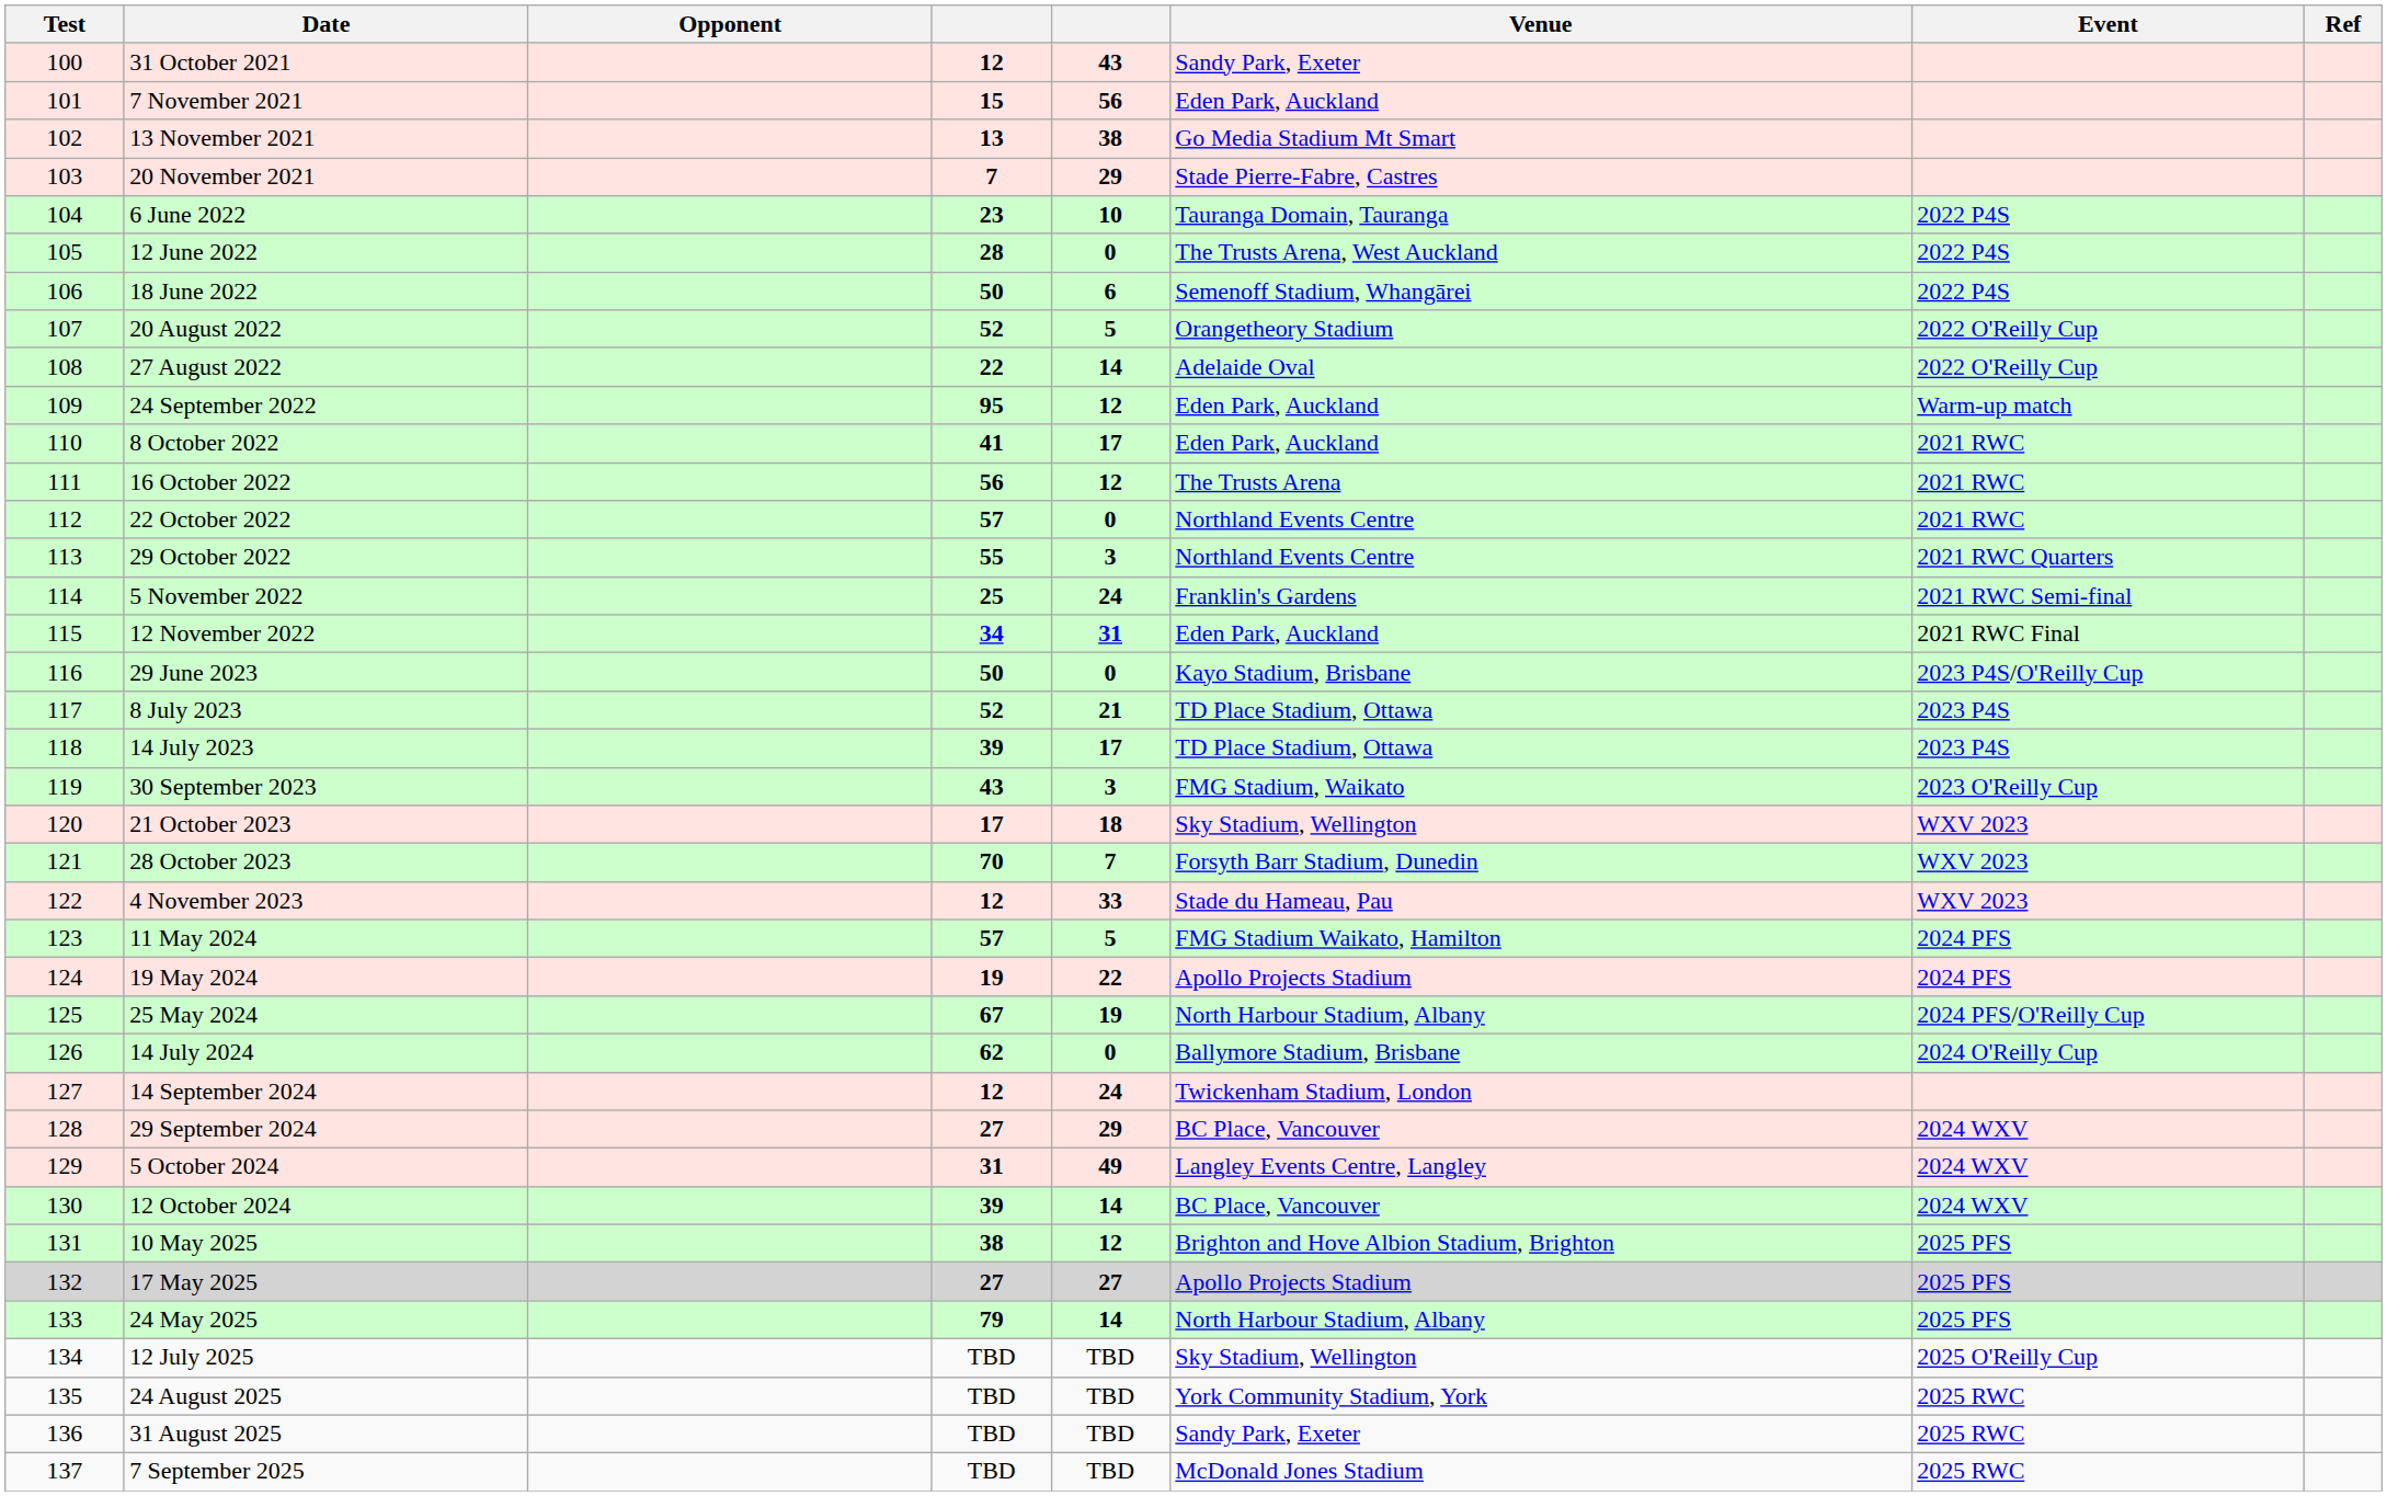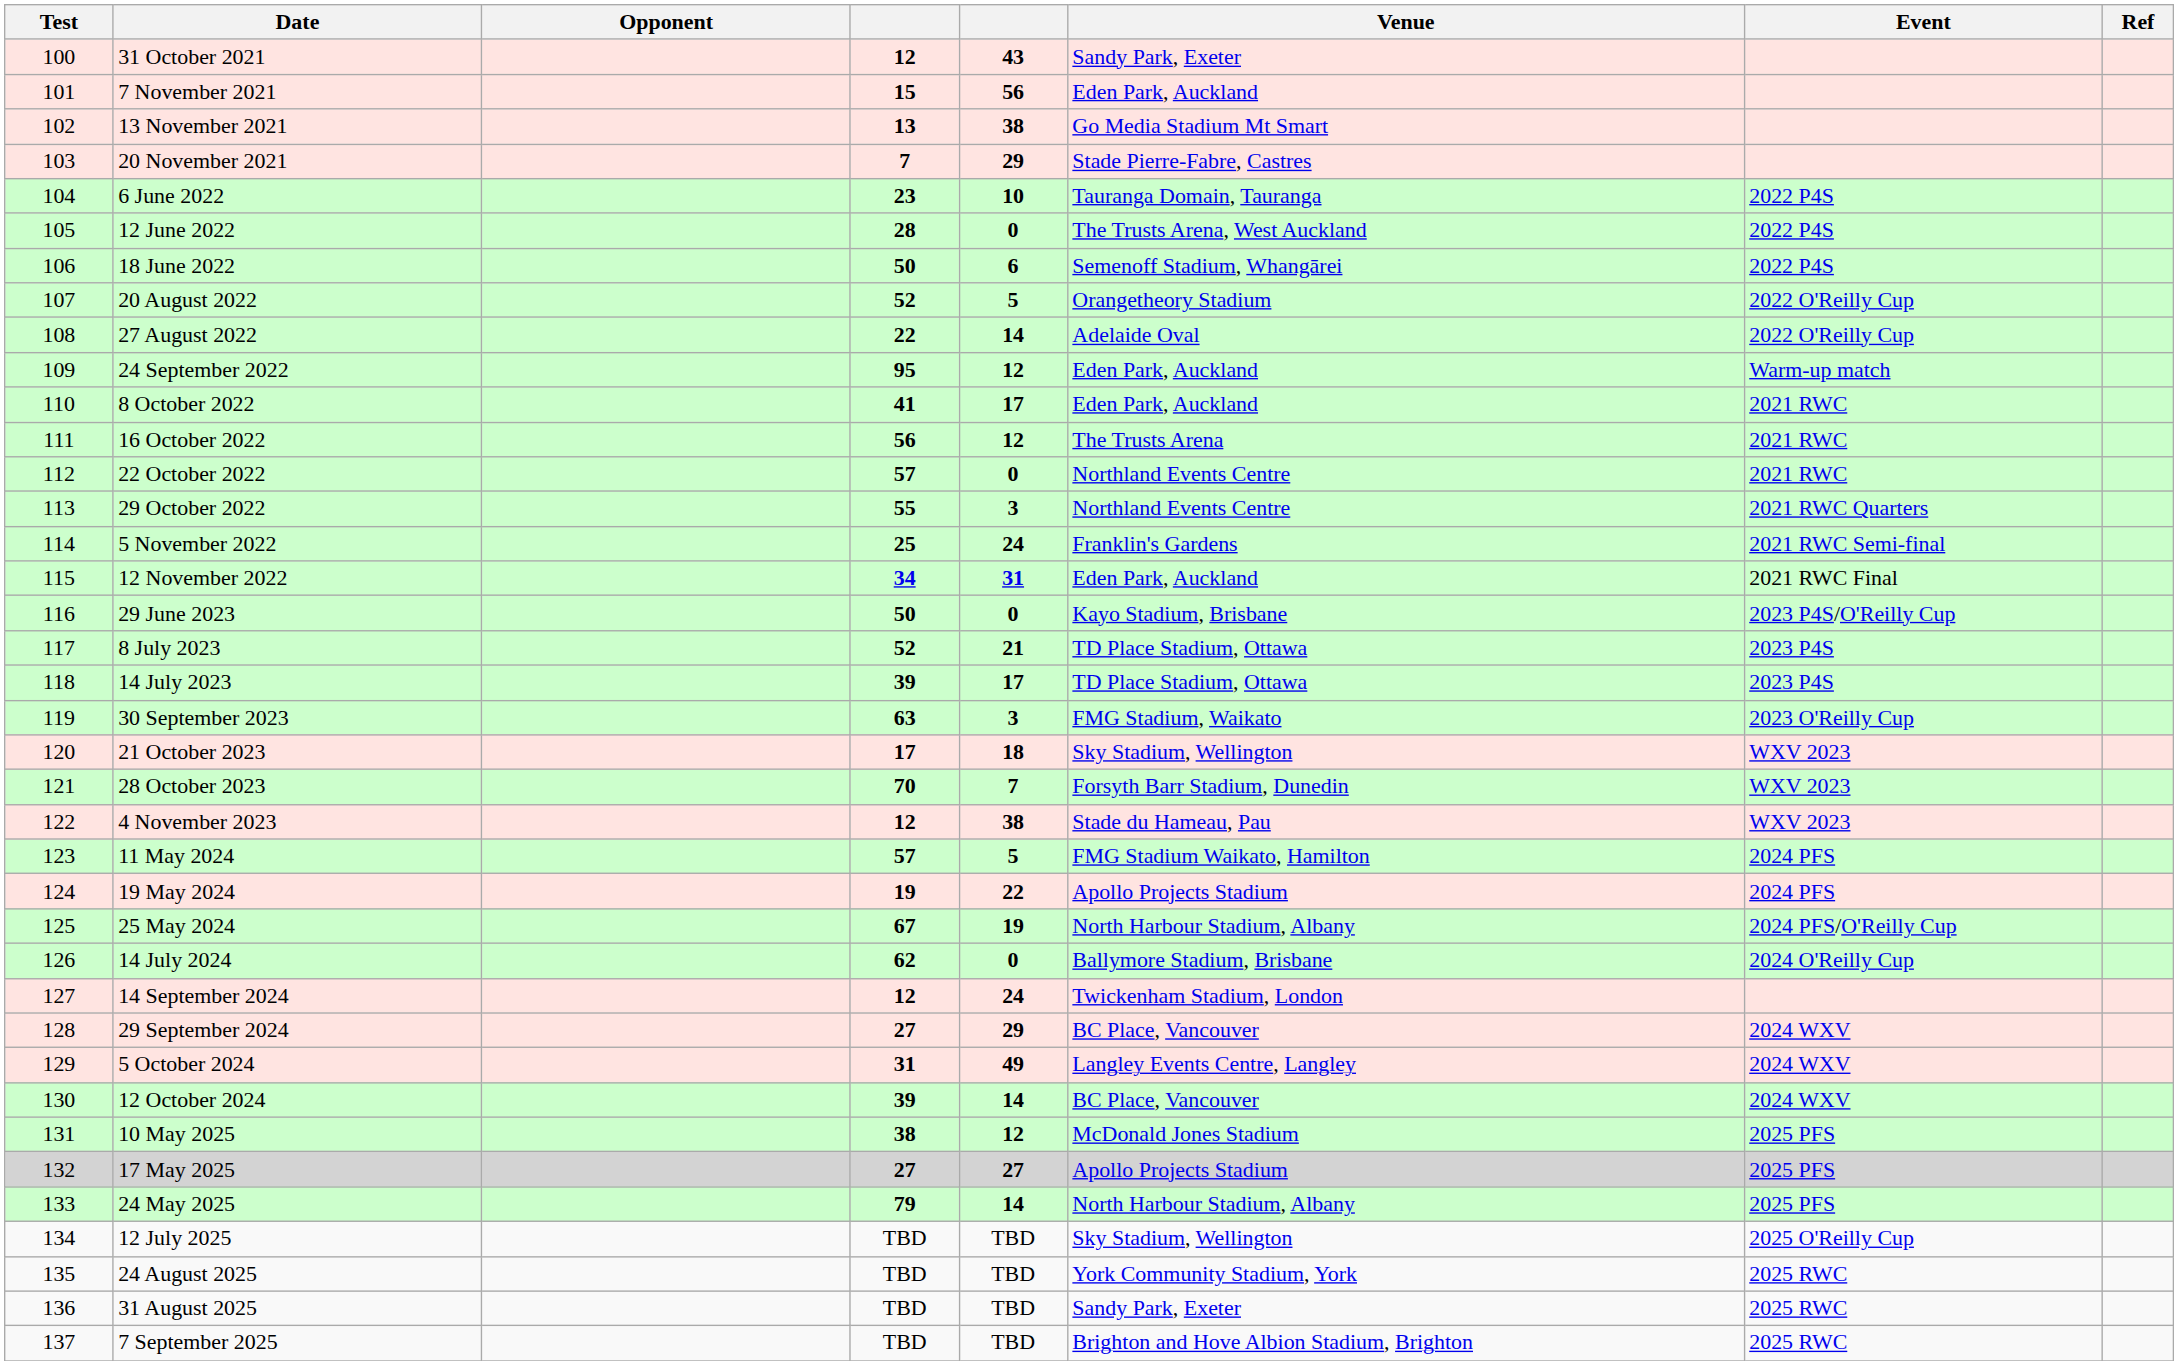 <table class="wikitable sortable" style="width:100%">
 <tr>
 <th style="width:5%">Test</th>
 <th style="width:17%">Date</th>
 <th style="width:17%">Opponent</th>
 <th style="width:5%"></th>
 <th style="width:5%"></th>
 <th>Venue</th>
 <th>Event</th>
 <th>Ref</th>
 </tr>
 <tr bgcolor="FFE4E1">
 <td align=center>100</td>
 <td>31 October 2021</td>
 <td></td>
 <td align="center"><strong>12</strong></td>
 <td align="center"><strong>43</strong></td>
 <td><a href='#'>Sandy Park</a>, <a href='#'>Exeter</a></td>
 <td></td>
 <td></td>
 </tr>
 <tr bgcolor="FFE4E1">
 <td align=center>101</td>
 <td>7 November 2021</td>
 <td></td>
 <td align="center"><strong>15</strong></td>
 <td align="center"><strong>56</strong></td>
 <td><a href='#'>Eden Park</a>, <a href='#'>Auckland</a></td>
 <td></td>
 <td></td>
 </tr>
 <tr bgcolor="FFE4E1">
 <td align=center>102</td>
 <td>13 November 2021</td>
 <td></td>
 <td align="center"><strong>13</strong></td>
 <td align="center"><strong>38</strong></td>
 <td><a href='#'>Go Media Stadium Mt Smart</a></td>
 <td></td>
 <td></td>
 </tr>
 <tr bgcolor="FFE4E1">
 <td align=center>103</td>
 <td>20 November 2021</td>
 <td></td>
 <td align="center"><strong>7</strong></td>
 <td align="center"><strong>29</strong></td>
 <td><a href='#'>Stade Pierre-Fabre</a>, <a href='#'>Castres</a></td>
 <td></td>
 <td></td>
 </tr>
 <tr bgcolor=#ccffcc>
 <td align=center>104</td>
 <td>6 June 2022</td>
 <td></td>
 <td align="center"><strong>23</strong></td>
 <td align="center"><strong>10</strong></td>
 <td><a href='#'>Tauranga Domain</a>, <a href='#'>Tauranga</a></td>
 <td><a href='#'>2022 P4S</a></td>
 <td></td>
 </tr>
 <tr bgcolor=#ccffcc>
 <td align=center>105</td>
 <td>12 June 2022</td>
 <td></td>
 <td align="center"><strong>28</strong></td>
 <td align="center"><strong>0</strong></td>
 <td><a href='#'>The Trusts Arena</a>, <a href='#'>West Auckland</a></td>
 <td><a href='#'>2022 P4S</a></td>
 <td></td>
 </tr>
 <tr bgcolor=#ccffcc>
 <td align=center>106</td>
 <td>18 June 2022</td>
 <td></td>
 <td align="center"><strong>50</strong></td>
 <td align="center"><strong>6</strong></td>
 <td><a href='#'>Semenoff Stadium</a>, <a href='#'>Whangārei</a></td>
 <td><a href='#'>2022 P4S</a></td>
 <td></td>
 </tr>
 <tr bgcolor=#ccffcc>
 <td align=center>107</td>
 <td>20 August 2022</td>
 <td></td>
 <td align="center"><strong>52</strong></td>
 <td align="center"><strong>5</strong></td>
 <td><a href='#'>Orangetheory Stadium</a></td>
 <td><a href='#'>2022 O'Reilly Cup</a></td>
 <td></td>
 </tr>
 <tr bgcolor=#ccffcc>
 <td align=center>108</td>
 <td>27 August 2022</td>
 <td></td>
 <td align="center"><strong>22</strong></td>
 <td align="center"><strong>14</strong></td>
 <td><a href='#'>Adelaide Oval</a></td>
 <td><a href='#'>2022 O'Reilly Cup</a></td>
 <td></td>
 </tr>
 <tr bgcolor=#ccffcc>
 <td align=center>109</td>
 <td>24 September 2022</td>
 <td></td>
 <td align="center"><strong>95</strong></td>
 <td align="center"><strong>12</strong></td>
 <td><a href='#'>Eden Park</a>, <a href='#'>Auckland</a></td>
 <td><a href='#'>Warm-up match</a></td>
 <td></td>
 </tr>
 <tr bgcolor=#ccffcc>
 <td align=center>110</td>
 <td>8 October 2022</td>
 <td></td>
 <td align="center"><strong>41</strong></td>
 <td align="center"><strong>17</strong></td>
 <td><a href='#'>Eden Park</a>, <a href='#'>Auckland</a></td>
 <td><a href='#'>2021 RWC</a></td>
 <td></td>
 </tr>
 <tr bgcolor=#ccffcc>
 <td align=center>111</td>
 <td>16 October 2022</td>
 <td></td>
 <td align="center"><strong>56</strong></td>
 <td align="center"><strong>12</strong></td>
 <td><a href='#'>The Trusts Arena</a></td>
 <td><a href='#'>2021 RWC</a></td>
 <td></td>
 </tr>
 <tr bgcolor=#ccffcc>
 <td align=center>112</td>
 <td>22 October 2022</td>
 <td></td>
 <td align="center"><strong>57</strong></td>
 <td align="center"><strong>0</strong></td>
 <td><a href='#'>Northland Events Centre</a></td>
 <td><a href='#'>2021 RWC</a></td>
 <td></td>
 </tr>
 <tr bgcolor=#ccffcc>
 <td align=center>113</td>
 <td>29 October 2022</td>
 <td></td>
 <td align="center"><strong>55</strong></td>
 <td align="center"><strong>3</strong></td>
 <td><a href='#'>Northland Events Centre</a></td>
 <td><a href='#'>2021 RWC Quarters</a></td>
 <td></td>
 </tr>
 <tr bgcolor=#ccffcc>
 <td align=center>114</td>
 <td>5 November 2022</td>
 <td></td>
 <td align="center"><strong>25</strong></td>
 <td align="center"><strong>24</strong></td>
 <td><a href='#'>Franklin's Gardens</a></td>
 <td><a href='#'>2021 RWC Semi-final</a></td>
 <td></td>
 </tr>
 <tr bgcolor=#ccffcc>
 <td align=center>115</td>
 <td>12 November 2022</td>
 <td></td>
 <td align="center"><strong><a href='#'>34</a></strong></td>
 <td align="center"><strong><a href='#'>31</a></strong></td>
 <td><a href='#'>Eden Park</a>, <a href='#'>Auckland</a></td>
 <td>2021 RWC Final</td>
 <td></td>
 </tr>
 <tr bgcolor=#ccffcc>
 <td align=center>116</td>
 <td>29 June 2023</td>
 <td></td>
 <td align="center"><strong>50</strong></td>
 <td align="center"><strong>0</strong></td>
 <td><a href='#'>Kayo Stadium</a>, <a href='#'>Brisbane</a></td>
 <td><a href='#'>2023 P4S</a>/<a href='#'>O'Reilly Cup</a></td>
 <td></td>
 </tr>
 <tr bgcolor=#ccffcc>
 <td align=center>117</td>
 <td>8 July 2023</td>
 <td></td>
 <td align="center"><strong>52</strong></td>
 <td align="center"><strong>21</strong></td>
 <td><a href='#'>TD Place Stadium</a>, <a href='#'>Ottawa</a></td>
 <td><a href='#'>2023 P4S</a></td>
 <td></td>
 </tr>
 <tr bgcolor=#ccffcc>
 <td align=center>118</td>
 <td>14 July 2023</td>
 <td></td>
 <td align="center"><strong>39</strong></td>
 <td align="center"><strong>17</strong></td>
 <td><a href='#'>TD Place Stadium</a>, <a href='#'>Ottawa</a></td>
 <td><a href='#'>2023 P4S</a></td>
 <td></td>
 </tr>
 <tr bgcolor=#ccffcc>
 <td align=center>119</td>
 <td>30 September 2023</td>
 <td></td>
-<td align="center"><strong>43</strong></td>
+<td align="center"><strong>63</strong></td>
 <td align="center"><strong>3</strong></td>
 <td><a href='#'>FMG Stadium</a>, <a href='#'>Waikato</a></td>
 <td><a href='#'>2023 O'Reilly Cup</a></td>
 <td></td>
 </tr>
 <tr bgcolor="FFE4E1">
 <td align=center>120</td>
 <td>21 October 2023</td>
 <td></td>
 <td align="center"><strong>17</strong></td>
 <td align="center"><strong>18</strong></td>
 <td><a href='#'>Sky Stadium</a>, <a href='#'>Wellington</a></td>
 <td><a href='#'>WXV 2023</a></td>
 <td></td>
 </tr>
 <tr bgcolor=#ccffcc>
 <td align=center>121</td>
 <td>28 October 2023</td>
 <td></td>
 <td align="center"><strong>70</strong></td>
 <td align="center"><strong>7</strong></td>
 <td><a href='#'>Forsyth Barr Stadium</a>, <a href='#'>Dunedin</a></td>
 <td><a href='#'>WXV 2023</a></td>
 <td></td>
 </tr>
 <tr bgcolor="FFE4E1">
 <td align=center>122</td>
 <td>4 November 2023</td>
 <td></td>
 <td align="center"><strong>12</strong></td>
-<td align="center"><strong>33</strong></td>
+<td align="center"><strong>38</strong></td>
 <td><a href='#'>Stade du Hameau</a>, <a href='#'>Pau</a></td>
 <td><a href='#'>WXV 2023</a></td>
 <td></td>
 </tr>
 <tr bgcolor=#ccffcc>
 <td align=center>123</td>
 <td>11 May 2024</td>
 <td></td>
 <td align="center"><strong>57</strong></td>
 <td align="center"><strong>5</strong></td>
 <td><a href='#'>FMG Stadium Waikato</a>, <a href='#'>Hamilton</a></td>
 <td><a href='#'>2024 PFS</a></td>
 <td></td>
 </tr>
 <tr bgcolor="FFE4E1">
 <td align=center>124</td>
 <td>19 May 2024</td>
 <td></td>
 <td align="center"><strong>19</strong></td>
 <td align="center"><strong>22</strong></td>
 <td><a href='#'>Apollo Projects Stadium</a></td>
 <td><a href='#'>2024 PFS</a></td>
 <td></td>
 </tr>
 <tr bgcolor=#ccffcc>
 <td align=center>125</td>
 <td>25 May 2024</td>
 <td></td>
 <td align="center"><strong>67</strong></td>
 <td align="center"><strong>19</strong></td>
 <td><a href='#'>North Harbour Stadium</a>, <a href='#'>Albany</a></td>
 <td><a href='#'>2024 PFS</a>/<a href='#'>O'Reilly Cup</a></td>
 <td></td>
 </tr>
 <tr bgcolor=#ccffcc>
 <td align=center>126</td>
 <td>14 July 2024</td>
 <td></td>
 <td align="center"><strong>62</strong></td>
 <td align="center"><strong>0</strong></td>
 <td><a href='#'>Ballymore Stadium</a>, <a href='#'>Brisbane</a></td>
 <td><a href='#'>2024 O'Reilly Cup</a></td>
 <td></td>
 </tr>
 <tr bgcolor="FFE4E1">
 <td align=center>127</td>
 <td>14 September 2024</td>
 <td></td>
 <td align="center"><strong>12</strong></td>
 <td align="center"><strong>24</strong></td>
 <td><a href='#'>Twickenham Stadium</a>, <a href='#'>London</a></td>
 <td></td>
 <td></td>
 </tr>
 <tr bgcolor="FFE4E1">
 <td align=center>128</td>
 <td>29 September 2024</td>
 <td></td>
 <td align="center"><strong>27</strong></td>
 <td align="center"><strong>29</strong></td>
 <td><a href='#'>BC Place</a>, <a href='#'>Vancouver</a></td>
 <td><a href='#'>2024 WXV</a></td>
 <td></td>
 </tr>
 <tr bgcolor="FFE4E1">
 <td align=center>129</td>
 <td>5 October 2024</td>
 <td></td>
 <td align="center"><strong>31</strong></td>
 <td align="center"><strong>49</strong></td>
 <td><a href='#'>Langley Events Centre</a>, <a href='#'>Langley</a></td>
 <td><a href='#'>2024 WXV</a></td>
 <td></td>
 </tr>
 <tr bgcolor=#ccffcc>
 <td align=center>130</td>
 <td>12 October 2024</td>
 <td></td>
 <td align="center"><strong>39</strong></td>
 <td align="center"><strong>14</strong></td>
 <td><a href='#'>BC Place</a>, <a href='#'>Vancouver</a></td>
 <td><a href='#'>2024 WXV</a></td>
 <td></td>
 </tr>
 <tr bgcolor="#ccffcc">
 <td align=center>131</td>
 <td>10 May 2025</td>
 <td></td>
 <td align="center"><strong>38</strong></td>
 <td align="center"><strong>12</strong></td>
-<td><a href='#'>Brighton and Hove Albion Stadium</a>, <a href='#'>Brighton</a></td>
+<td><a href='#'>McDonald Jones Stadium</a></td>
 <td 2025 Pacific Four Series><a href='#'>2025 PFS</a></td>
 <td></td>
 </tr>
 <tr bgcolor=lightgrey>
 <td align=center>132</td>
 <td>17 May 2025</td>
 <td></td>
 <td align="center"><strong>27</strong></td>
 <td align="center"><strong>27</strong></td>
 <td><a href='#'>Apollo Projects Stadium</a></td>
 <td 2025 Pacific Four Series><a href='#'>2025 PFS</a></td>
 <td></td>
 </tr>
 <tr bgcolor="#ccffcc">
 <td align=center>133</td>
 <td>24 May 2025</td>
 <td></td>
 <td align="center"><strong>79</strong></td>
 <td align="center"><strong>14</strong></td>
 <td><a href='#'>North Harbour Stadium</a>, <a href='#'>Albany</a></td>
 <td 2025 Pacific Four Series><a href='#'>2025 PFS</a></td>
 <td></td>
 </tr>
 <tr>
 <td align=center>134</td>
 <td>12 July 2025</td>
 <td></td>
 <td align="center">TBD</td>
 <td align="center">TBD</td>
 <td><a href='#'>Sky Stadium</a>, <a href='#'>Wellington</a></td>
 <td><a href='#'>2025 O'Reilly Cup</a></td>
 <td></td>
 </tr>
 <tr>
 <td align=center>135</td>
 <td>24 August 2025</td>
 <td></td>
 <td align="center">TBD</td>
 <td align="center">TBD</td>
 <td><a href='#'>York Community Stadium</a>, <a href='#'>York</a></td>
 <td><a href='#'>2025 RWC</a></td>
 <td></td>
 </tr>
 <tr>
 <td align=center>136</td>
 <td>31 August 2025</td>
 <td></td>
 <td align="center">TBD</td>
 <td align="center">TBD</td>
 <td><a href='#'>Sandy Park</a>, <a href='#'>Exeter</a></td>
 <td><a href='#'>2025 RWC</a></td>
 <td></td>
 </tr>
 <tr>
 <td align=center>137</td>
 <td>7 September 2025</td>
 <td></td>
 <td align="center">TBD</td>
 <td align="center">TBD</td>
-<td><a href='#'>McDonald Jones Stadium</a></td>
+<td><a href='#'>Brighton and Hove Albion Stadium</a>, <a href='#'>Brighton</a></td>
 <td><a href='#'>2025 RWC</a></td>
 <td></td>
 </tr>
 </table>
